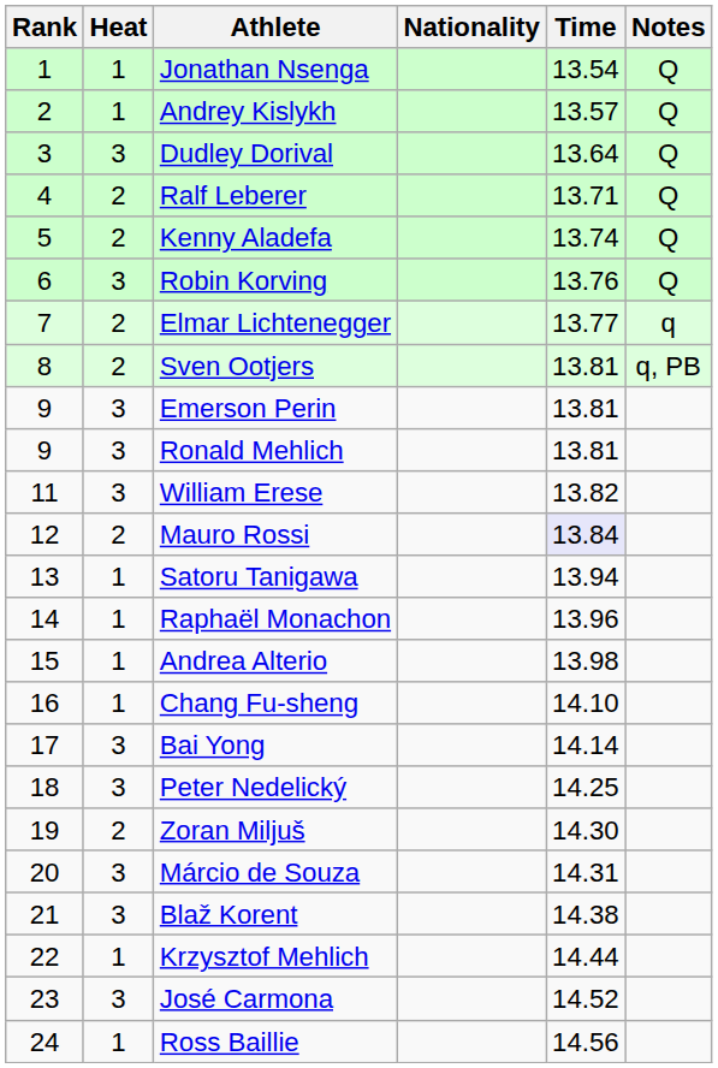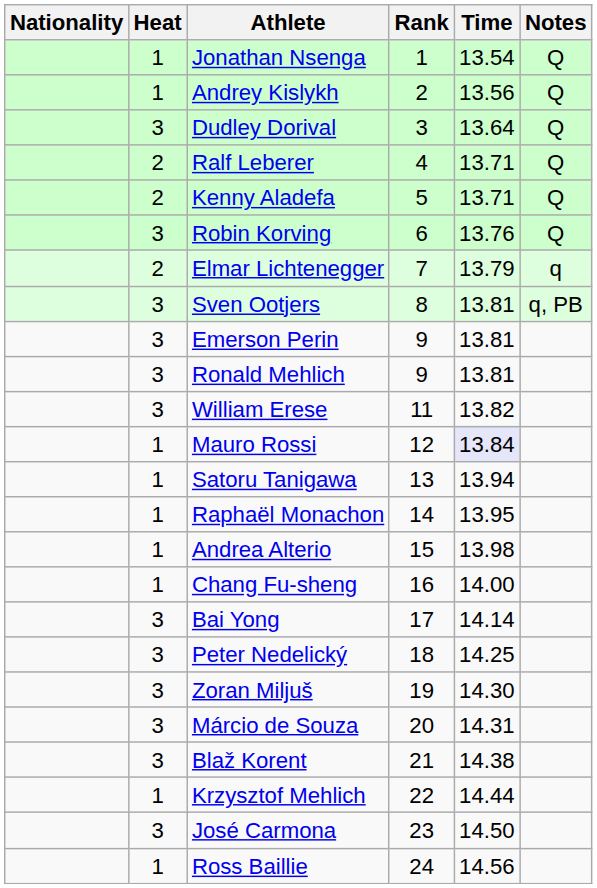 <table class="wikitable sortable" style="text-align:center;font-size:95%">
 <tr>
-<th>Rank</th>
+<th>Nationality</th>
 <th>Heat</th>
 <th>Athlete</th>
-<th>Nationality</th>
+<th>Rank</th>
 <th>Time</th>
 <th>Notes</th>
 </tr>
 <tr bgcolor=ccffcc>
-<td>1</td>
+<td align=left></td>
 <td>1</td>
 <td align="left"><a href='#'>Jonathan Nsenga</a></td>
-<td align=left></td>
+<td>1</td>
 <td>13.54</td>
 <td>Q</td>
 </tr>
 <tr bgcolor=ccffcc>
-<td>2</td>
+<td align=left></td>
 <td>1</td>
 <td align="left"><a href='#'>Andrey Kislykh</a></td>
-<td align=left></td>
-<td>13.57</td>
+<td>2</td>
+<td>13.56</td>
 <td>Q</td>
 </tr>
 <tr bgcolor=ccffcc>
-<td>3</td>
+<td align=left></td>
 <td>3</td>
 <td align="left"><a href='#'>Dudley Dorival</a></td>
-<td align=left></td>
+<td>3</td>
 <td>13.64</td>
 <td>Q</td>
 </tr>
 <tr bgcolor=ccffcc>
-<td>4</td>
+<td align=left></td>
 <td>2</td>
 <td align="left"><a href='#'>Ralf Leberer</a></td>
-<td align=left></td>
+<td>4</td>
 <td>13.71</td>
 <td>Q</td>
 </tr>
 <tr bgcolor=ccffcc>
-<td>5</td>
+<td align=left></td>
 <td>2</td>
 <td align="left"><a href='#'>Kenny Aladefa</a></td>
-<td align=left></td>
-<td>13.74</td>
+<td>5</td>
+<td>13.71</td>
 <td>Q</td>
 </tr>
 <tr bgcolor=ccffcc>
-<td>6</td>
+<td align=left></td>
 <td>3</td>
 <td align="left"><a href='#'>Robin Korving</a></td>
-<td align=left></td>
+<td>6</td>
 <td>13.76</td>
 <td>Q</td>
 </tr>
 <tr bgcolor=ddffdd>
-<td>7</td>
+<td align=left></td>
 <td>2</td>
 <td align="left"><a href='#'>Elmar Lichtenegger</a></td>
-<td align=left></td>
-<td>13.77</td>
+<td>7</td>
+<td>13.79</td>
 <td>q</td>
 </tr>
 <tr bgcolor=ddffdd>
+<td align=left></td>
+<td>3</td>
+<td align="left"><a href='#'>Sven Ootjers</a></td>
 <td>8</td>
-<td>2</td>
-<td align="left"><a href='#'>Sven Ootjers</a></td>
-<td align=left></td>
 <td>13.81</td>
 <td>q, PB</td>
 </tr>
 <tr>
-<td>9</td>
+<td align=left></td>
 <td>3</td>
 <td align="left"><a href='#'>Emerson Perin</a></td>
-<td align=left></td>
+<td>9</td>
 <td>13.81</td>
 <td></td>
 </tr>
 <tr>
-<td>9</td>
+<td align=left></td>
 <td>3</td>
 <td align="left"><a href='#'>Ronald Mehlich</a></td>
-<td align=left></td>
+<td>9</td>
 <td>13.81</td>
 <td></td>
 </tr>
 <tr>
-<td>11</td>
+<td align=left></td>
 <td>3</td>
 <td align="left"><a href='#'>William Erese</a></td>
-<td align=left></td>
+<td>11</td>
 <td>13.82</td>
 <td></td>
 </tr>
 <tr>
+<td align=left></td>
+<td>1</td>
+<td align="left"><a href='#'>Mauro Rossi</a></td>
 <td>12</td>
-<td>2</td>
-<td align="left"><a href='#'>Mauro Rossi</a></td>
-<td align=left></td>
 <td style="background: lavender;">13.84</td>
 <td></td>
 </tr>
 <tr>
-<td>13</td>
+<td align=left></td>
 <td>1</td>
 <td align="left"><a href='#'>Satoru Tanigawa</a></td>
-<td align=left></td>
+<td>13</td>
 <td>13.94</td>
 <td></td>
 </tr>
 <tr>
-<td>14</td>
+<td align=left></td>
 <td>1</td>
 <td align="left"><a href='#'>Raphaël Monachon</a></td>
-<td align=left></td>
-<td>13.96</td>
+<td>14</td>
+<td>13.95</td>
 <td></td>
 </tr>
 <tr>
-<td>15</td>
+<td align=left></td>
 <td>1</td>
 <td align="left"><a href='#'>Andrea Alterio</a></td>
-<td align=left></td>
+<td>15</td>
 <td>13.98</td>
 <td></td>
 </tr>
 <tr>
-<td>16</td>
+<td align=left></td>
 <td>1</td>
 <td align="left"><a href='#'>Chang Fu-sheng</a></td>
-<td align=left></td>
-<td>14.10</td>
+<td>16</td>
+<td>14.00</td>
 <td></td>
 </tr>
 <tr>
-<td>17</td>
+<td align=left></td>
 <td>3</td>
 <td align="left"><a href='#'>Bai Yong</a></td>
-<td align=left></td>
+<td>17</td>
 <td>14.14</td>
 <td></td>
 </tr>
 <tr>
-<td>18</td>
+<td align=left></td>
 <td>3</td>
 <td align="left"><a href='#'>Peter Nedelický</a></td>
-<td align=left></td>
+<td>18</td>
 <td>14.25</td>
 <td></td>
 </tr>
 <tr>
+<td align=left></td>
+<td>3</td>
+<td align="left"><a href='#'>Zoran Miljuš</a></td>
 <td>19</td>
-<td>2</td>
-<td align="left"><a href='#'>Zoran Miljuš</a></td>
-<td align=left></td>
 <td>14.30</td>
 <td></td>
 </tr>
 <tr>
-<td>20</td>
+<td align=left></td>
 <td>3</td>
 <td align="left"><a href='#'>Márcio de Souza</a></td>
-<td align=left></td>
+<td>20</td>
 <td>14.31</td>
 <td></td>
 </tr>
 <tr>
-<td>21</td>
+<td align=left></td>
 <td>3</td>
 <td align="left"><a href='#'>Blaž Korent</a></td>
-<td align=left></td>
+<td>21</td>
 <td>14.38</td>
 <td></td>
 </tr>
 <tr>
-<td>22</td>
+<td align=left></td>
 <td>1</td>
 <td align="left"><a href='#'>Krzysztof Mehlich</a></td>
-<td align=left></td>
+<td>22</td>
 <td>14.44</td>
 <td></td>
 </tr>
 <tr>
-<td>23</td>
+<td align=left></td>
 <td>3</td>
 <td align="left"><a href='#'>José Carmona</a></td>
-<td align=left></td>
-<td>14.52</td>
+<td>23</td>
+<td>14.50</td>
 <td></td>
 </tr>
 <tr>
-<td>24</td>
+<td align=left></td>
 <td>1</td>
 <td align="left"><a href='#'>Ross Baillie</a></td>
-<td align=left></td>
+<td>24</td>
 <td>14.56</td>
 <td></td>
 </tr>
 </table>
